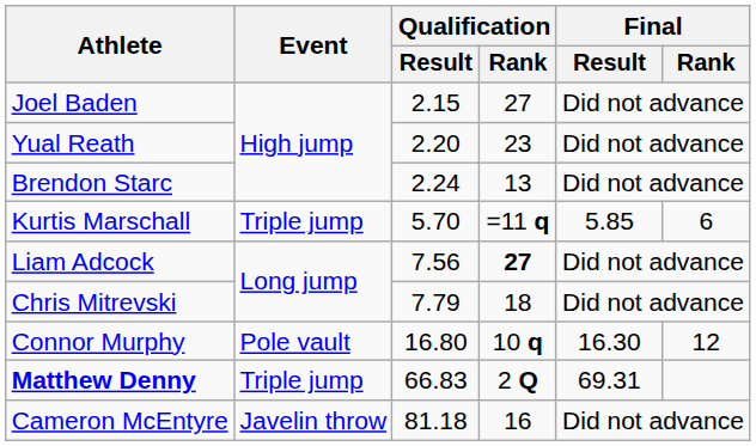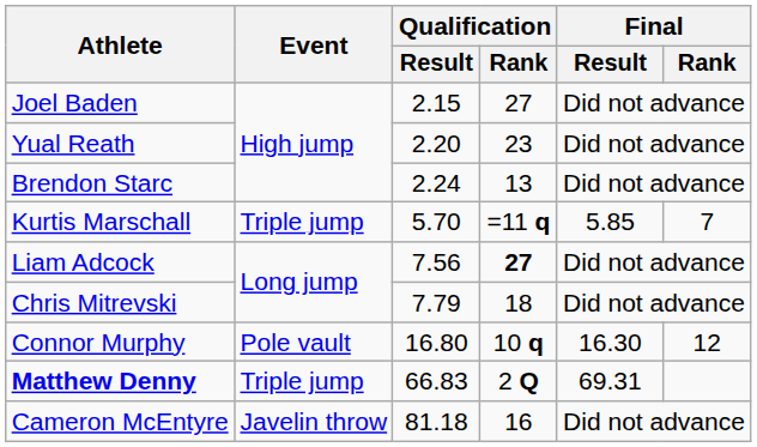 <table class=wikitable style=font-size:90%;text-align:center>
 <tr>
 <th rowspan=2>Athlete</th>
 <th rowspan=2>Event</th>
 <th colspan=2>Qualification</th>
 <th colspan=2>Final</th>
 </tr>
 <tr style=font-size:95%>
 <th>Result</th>
 <th>Rank</th>
 <th>Result</th>
 <th>Rank</th>
 </tr>
 <tr>
 <td align=left><a href='#'>Joel Baden</a></td>
 <td align=left rowspan=3><a href='#'>High jump</a></td>
 <td>2.15</td>
 <td>27</td>
 <td colspan=2>Did not advance</td>
 </tr>
 <tr>
 <td align=left><a href='#'>Yual Reath</a></td>
 <td>2.20</td>
 <td>23</td>
 <td colspan=2>Did not advance</td>
 </tr>
 <tr>
 <td align=left><a href='#'>Brendon Starc</a></td>
 <td>2.24</td>
 <td>13</td>
 <td colspan=2>Did not advance</td>
 </tr>
 <tr>
 <td align=left><a href='#'>Kurtis Marschall</a></td>
 <td align=left><a href='#'>Triple jump</a></td>
 <td>5.70</td>
 <td>=11 <strong>q</strong></td>
 <td>5.85</td>
-<td>6</td>
+<td>7</td>
 </tr>
 <tr>
 <td align=left><a href='#'>Liam Adcock</a></td>
 <td align=left rowspan=2><a href='#'>Long jump</a></td>
 <td>7.56</td>
 <td><strong>27</strong></td>
 <td colspan=2>Did not advance</td>
 </tr>
 <tr>
 <td align=left><a href='#'>Chris Mitrevski</a></td>
 <td>7.79</td>
 <td>18</td>
 <td colspan=2>Did not advance</td>
 </tr>
 <tr>
 <td align=left><a href='#'>Connor Murphy</a></td>
 <td align=left><a href='#'>Pole vault</a></td>
 <td>16.80</td>
 <td>10 <strong>q</strong></td>
 <td>16.30</td>
 <td>12</td>
 </tr>
 <tr>
 <td align=left><strong><a href='#'>Matthew Denny</a></strong></td>
 <td align=left><a href='#'>Triple jump</a></td>
 <td>66.83</td>
 <td>2 <strong>Q</strong></td>
 <td>69.31</td>
 <td></td>
 </tr>
 <tr>
 <td align=left><a href='#'>Cameron McEntyre</a></td>
 <td align=left><a href='#'>Javelin throw</a></td>
 <td>81.18</td>
 <td>16</td>
 <td colspan=2>Did not advance</td>
 </tr>
 </table>
